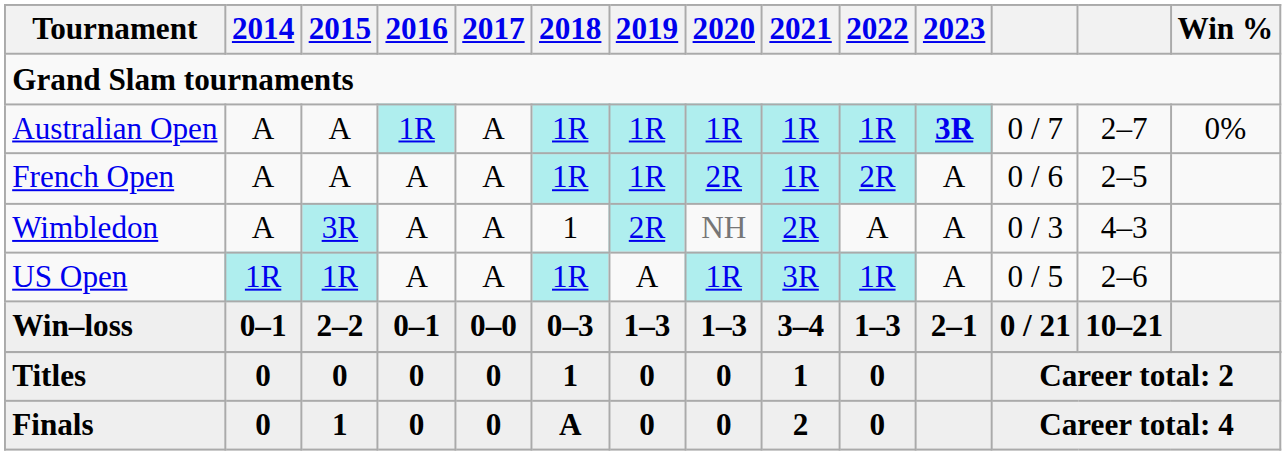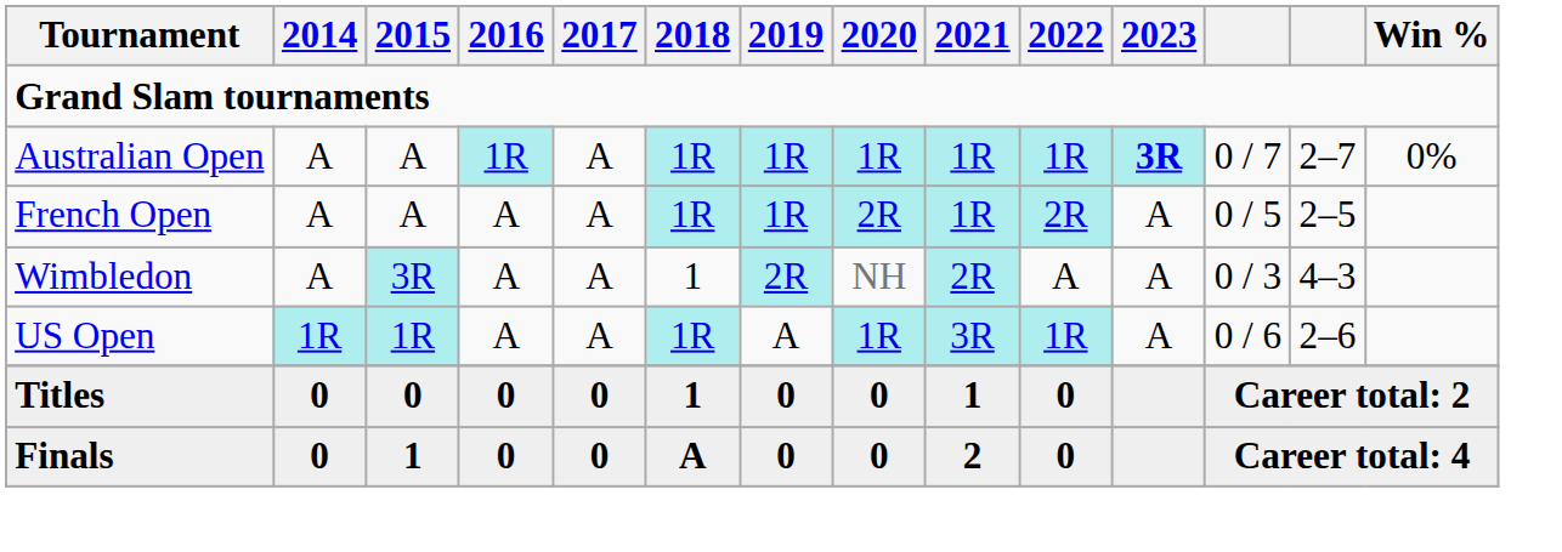 <table class=wikitable style=text-align:center>
 <tr>
 <th>Tournament</th>
 <th><a href='#'>2014</a></th>
 <th><a href='#'>2015</a></th>
 <th><a href='#'>2016</a></th>
 <th><a href='#'>2017</a></th>
 <th><a href='#'>2018</a></th>
 <th><a href='#'>2019</a></th>
 <th><a href='#'>2020</a></th>
 <th><a href='#'>2021</a></th>
 <th><a href='#'>2022</a></th>
 <th><a href='#'>2023</a></th>
 <th></th>
 <th></th>
 <th>Win %</th>
 </tr>
 <tr>
 <td colspan="14" align="left"><strong>Grand Slam tournaments</strong></td>
 </tr>
 <tr>
 <td align=left><a href='#'>Australian Open</a></td>
 <td>A</td>
 <td>A</td>
 <td style=background:#afeeee><a href='#'>1R</a></td>
 <td>A</td>
 <td style=background:#afeeee><a href='#'>1R</a></td>
 <td style=background:#afeeee><a href='#'>1R</a></td>
 <td style=background:#afeeee><a href='#'>1R</a></td>
 <td style=background:#afeeee><a href='#'>1R</a></td>
 <td style=background:#afeeee><a href='#'>1R</a></td>
 <td style=background:#afeeee><strong><a href='#'>3R</a></strong></td>
 <td>0 / 7</td>
 <td>2–7</td>
 <td>0%</td>
 </tr>
 <tr>
 <td align=left><a href='#'>French Open</a></td>
 <td>A</td>
 <td>A</td>
 <td>A</td>
 <td>A</td>
 <td style=background:#afeeee><a href='#'>1R</a></td>
 <td style=background:#afeeee><a href='#'>1R</a></td>
 <td style=background:#afeeee><a href='#'>2R</a></td>
 <td style=background:#afeeee><a href='#'>1R</a></td>
 <td style=background:#afeeee><a href='#'>2R</a></td>
 <td>A</td>
-<td>0 / 6</td>
+<td>0 / 5</td>
 <td>2–5</td>
 <td></td>
 </tr>
 <tr>
 <td align=left><a href='#'>Wimbledon</a></td>
 <td>A</td>
 <td style=background:#afeeee><a href='#'>3R</a></td>
 <td>A</td>
 <td>A</td>
 <td>1</td>
 <td style=background:#afeeee><a href='#'>2R</a></td>
 <td style=color:#767676>NH</td>
 <td style=background:#afeeee><a href='#'>2R</a></td>
 <td>A</td>
 <td>A</td>
 <td>0 / 3</td>
 <td>4–3</td>
 <td></td>
 </tr>
 <tr>
 <td align=left><a href='#'>US Open</a></td>
 <td style=background:#afeeee><a href='#'>1R</a></td>
 <td style=background:#afeeee><a href='#'>1R</a></td>
 <td>A</td>
 <td>A</td>
 <td style=background:#afeeee><a href='#'>1R</a></td>
 <td>A</td>
 <td style=background:#afeeee><a href='#'>1R</a></td>
 <td style=background:#afeeee><a href='#'>3R</a></td>
 <td bgcolor=afeeee><a href='#'>1R</a></td>
 <td>A</td>
-<td>0 / 5</td>
+<td>0 / 6</td>
 <td>2–6</td>
-<td></td>
-</tr>
-<tr style=background:#efefef;font-weight:bold>
-<td style=text-align:left>Win–loss</td>
-<td>0–1</td>
-<td>2–2</td>
-<td>0–1</td>
-<td>0–0</td>
-<td>0–3</td>
-<td>1–3</td>
-<td>1–3</td>
-<td>3–4</td>
-<td>1–3</td>
-<td>2–1</td>
-<td>0 / 21</td>
-<td>10–21</td>
 <td></td>
 </tr>
 <tr>
 </tr>
 <tr style=background-color:#efefef;font-weight:bold>
 <td align=left>Titles</td>
 <td>0</td>
 <td>0</td>
 <td>0</td>
 <td>0</td>
 <td>1</td>
 <td>0</td>
 <td>0</td>
 <td>1</td>
 <td>0</td>
 <td></td>
 <td colspan="3">Career total: 2</td>
 </tr>
 <tr style=background-color:#efefef;font-weight:bold>
 <td align=left>Finals</td>
 <td>0</td>
 <td>1</td>
 <td>0</td>
 <td>0</td>
 <td>A</td>
 <td>0</td>
 <td>0</td>
 <td>2</td>
 <td>0</td>
 <td></td>
 <td colspan="3">Career total: 4</td>
 </tr>
 </table>
